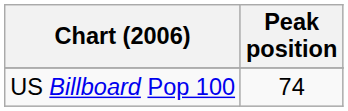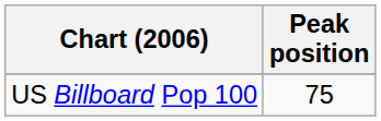 <table class="wikitable sortable">
 <tr>
 <th>Chart (2006)</th>
 <th>Peak<br>position</th>
 </tr>
 <tr>
 </tr>
 <tr>
 </tr>
 <tr>
 <td>US <em><a href='#'>Billboard</a></em> <a href='#'>Pop 100</a></td>
-<td align="center">74</td>
+<td align="center">75</td>
 </tr>
 </table>
